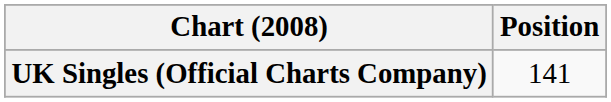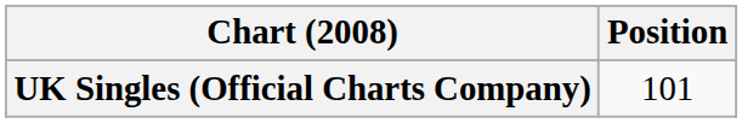 <table class="wikitable plainrowheaders">
 <tr>
 <th>Chart (2008)</th>
 <th>Position</th>
 </tr>
 <tr>
 <th scope="row">UK Singles (Official Charts Company)</th>
-<td align="center">141</td>
+<td align="center">101</td>
 </tr>
 </table>
